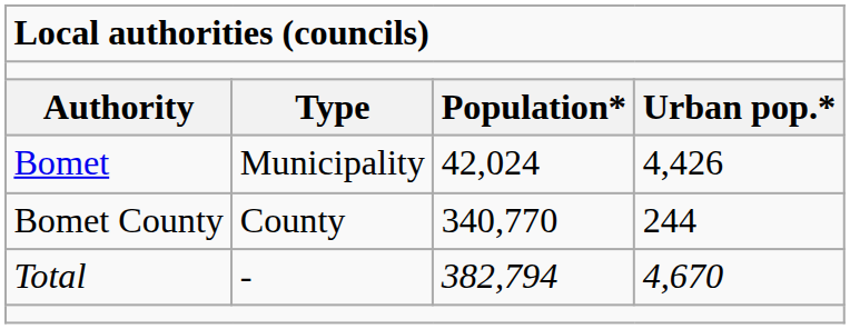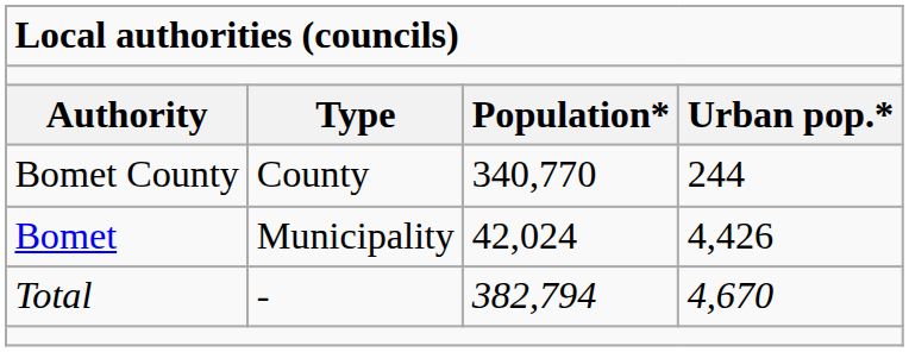 <table class="wikitable">
 <tr>
 <td colspan="4"><strong>Local authorities (councils)</strong></td>
 </tr>
 <tr>
 <td colspan="4"></td>
 </tr>
 <tr>
 <th>Authority</th>
 <th>Type</th>
 <th>Population*</th>
 <th>Urban pop.*</th>
 </tr>
 <tr>
+<td>Bomet County</td>
+<td>County</td>
+<td>340,770</td>
+<td>244</td>
+</tr>
+<tr>
 <td><a href='#'>Bomet</a></td>
 <td>Municipality</td>
 <td>42,024</td>
 <td>4,426</td>
-</tr>
-<tr>
-<td>Bomet County</td>
-<td>County</td>
-<td>340,770</td>
-<td>244</td>
 </tr>
 <tr>
 <td><em>Total</em></td>
 <td>-</td>
 <td><em>382,794</em></td>
 <td><em>4,670</em></td>
 </tr>
 <tr>
 <td colspan="4"></td>
 </tr>
 </table>
